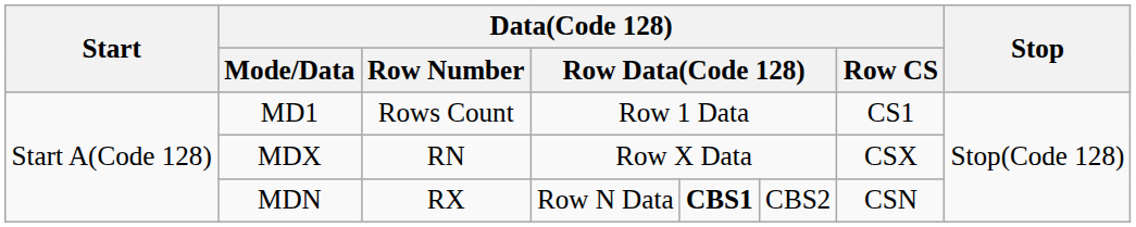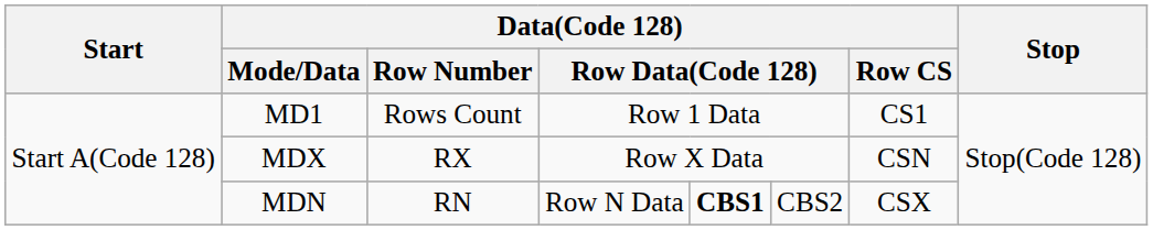 <table class="wikitable" border="1" style="text-align:center">
 <tr>
 <th rowspan=2>Start</th>
 <th colspan=6 rowspan=1>Data(Code 128)</th>
 <th rowspan=2>Stop</th>
 </tr>
 <tr>
 <th>Mode/Data</th>
 <th>Row Number</th>
 <th colspan=3>Row Data(Code 128)</th>
 <th>Row CS</th>
 </tr>
 <tr>
 <td rowspan=3>Start A(Code 128)</td>
 <td>MD1</td>
 <td>Rows Count</td>
 <td colspan=3>Row 1 Data</td>
 <td>CS1</td>
 <td rowspan=3>Stop(Code 128)</td>
 </tr>
 <tr>
 <td>MDX</td>
-<td>RN</td>
+<td>RX</td>
 <td colspan=3>Row X Data</td>
-<td>CSX</td>
+<td>CSN</td>
 </tr>
 <tr>
 <td>MDN</td>
-<td>RX</td>
+<td>RN</td>
 <td>Row N Data</td>
 <td><strong>CBS1</strong></td>
 <td>CBS2</td>
-<td>CSN</td>
+<td>CSX</td>
 </tr>
 </table>
